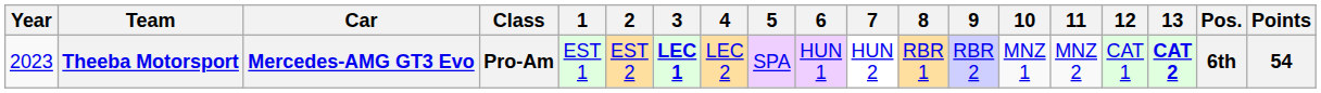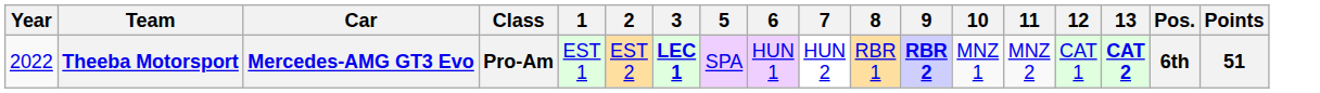 <table class="wikitable" border="1" style="text-align:center; font-size:85%;">
 <tr>
 <th>Year</th>
 <th>Team</th>
 <th>Car</th>
 <th>Class</th>
 <th>1</th>
 <th>2</th>
 <th>3</th>
-<th>4</th>
 <th>5</th>
 <th>6</th>
 <th>7</th>
 <th>8</th>
 <th>9</th>
 <th>10</th>
 <th>11</th>
 <th>12</th>
 <th>13</th>
 <th>Pos.</th>
 <th>Points</th>
 </tr>
 <tr>
-<td><a href='#'>2023</a></td>
+<td><a href='#'>2022</a></td>
 <th nowrap><a href='#'>Theeba Motorsport</a></th>
 <th nowrap><a href='#'>Mercedes-AMG GT3 Evo</a></th>
 <th>Pro-Am</th>
 <td style="background:#dfffdf;"><a href='#'>EST<br>1</a><br></td>
 <td style="background:#ffdf9f;"><a href='#'>EST<br>2</a><br></td>
 <td style="background:#dfffdf;"><strong><a href='#'>LEC<br>1</a></strong><br></td>
-<td style="background:#ffdf9f;"><a href='#'>LEC<br>2</a><br></td>
 <td style="background:#efcfff;"><a href='#'>SPA</a><br></td>
 <td style="background:#efcfff;"><a href='#'>HUN<br>1</a><br></td>
 <td style="background:#ffffff;"><a href='#'>HUN<br>2</a><br></td>
 <td style="background:#ffdf9f;"><a href='#'>RBR<br>1</a><br></td>
-<td style="background:#cfcfff;"><a href='#'>RBR<br>2</a><br></td>
+<td style="background:#cfcfff;"><strong><a href='#'>RBR<br>2</a><br></strong></td>
 <td style="background:#;"><a href='#'>MNZ<br>1</a></td>
 <td style="background:#;"><a href='#'>MNZ<br>2</a></td>
 <td style="background:#dfffdf;"><a href='#'>CAT<br>1</a><br></td>
 <td style="background:#dfffdf;"><strong><a href='#'>CAT<br>2</a><br></strong></td>
 <th>6th</th>
-<th>54</th>
+<th>51</th>
 </tr>
 </table>
